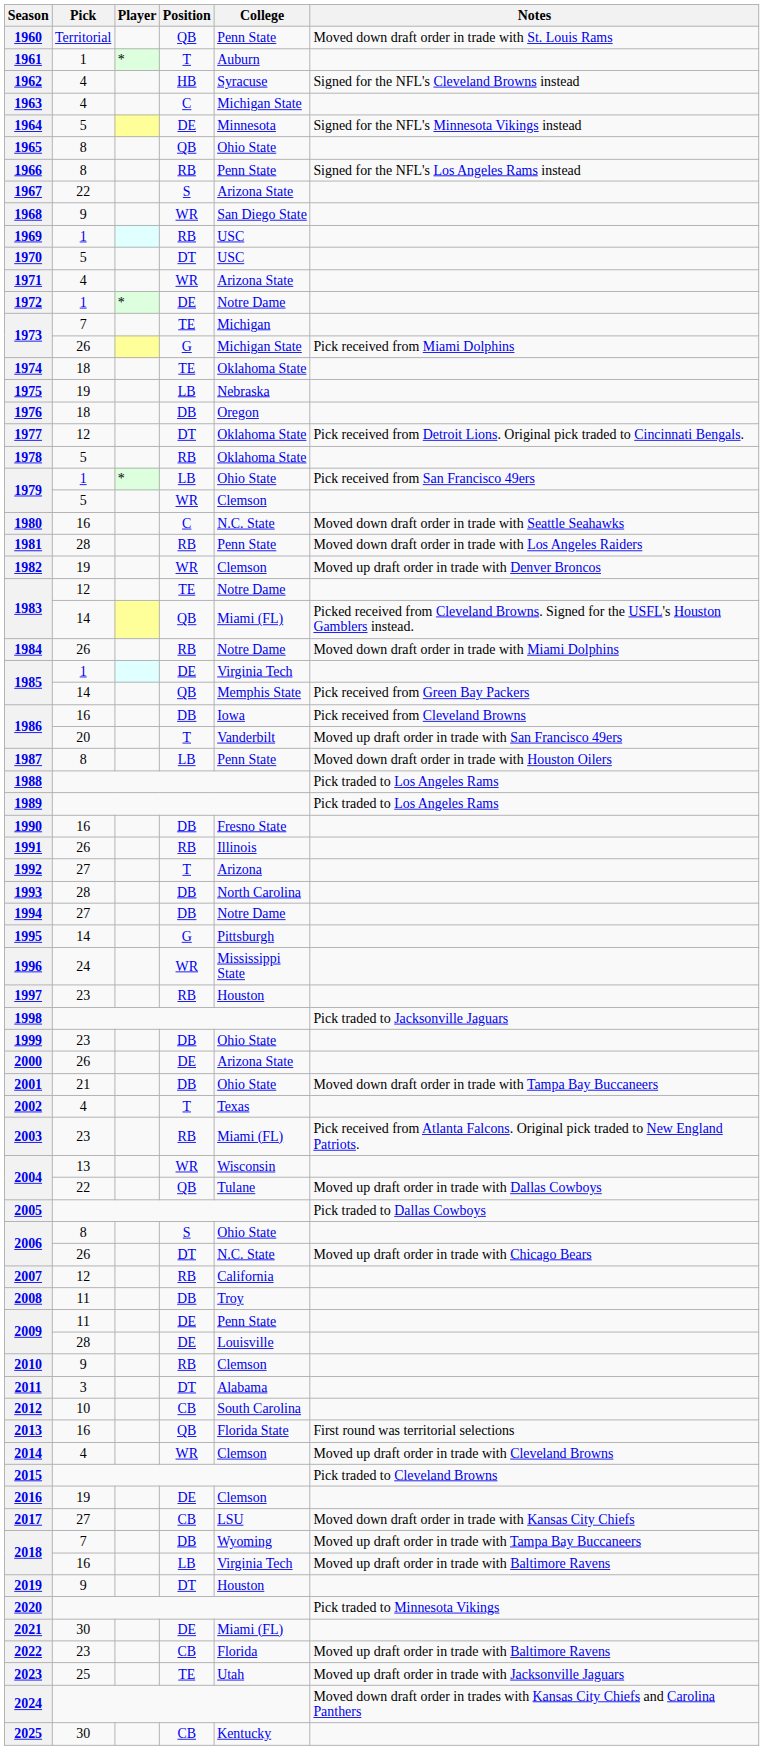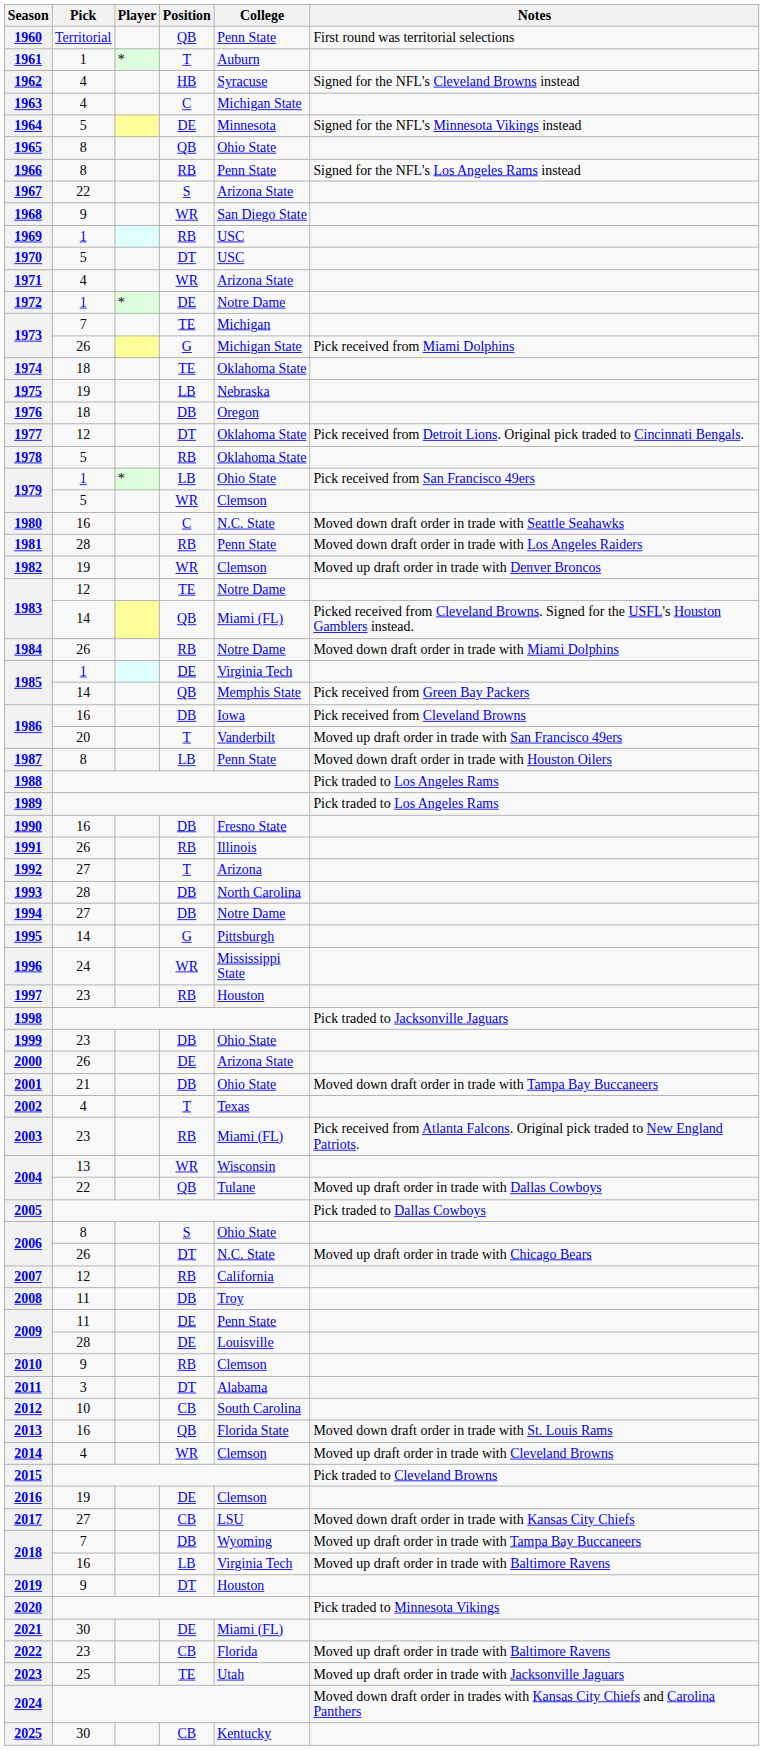 <table class="wikitable sortable">
 <tr>
 <th scope="col">Season</th>
 <th scope="col">Pick</th>
 <th scope="col">Player</th>
 <th scope="col">Position</th>
 <th scope="col">College</th>
 <th scope="col" class= "unsortable">Notes</th>
 </tr>
 <tr>
 <th scope="row"><a href='#'>1960</a></th>
 <td align="center"><a href='#'>Territorial</a></td>
 <td></td>
 <td align="center"><a href='#'>QB</a></td>
 <td><a href='#'>Penn State</a></td>
-<td>Moved down draft order in trade with <a href='#'>St. Louis Rams</a></td>
+<td>First round was territorial selections</td>
 </tr>
 <tr>
 <th scope="row"><a href='#'>1961</a></th>
 <td align="center">1</td>
 <td style="background-color:#DDFFDD">*</td>
 <td align="center"><a href='#'>T</a></td>
 <td><a href='#'>Auburn</a></td>
 <td></td>
 </tr>
 <tr>
 <th scope="row"><a href='#'>1962</a></th>
 <td align="center">4</td>
 <td></td>
 <td align="center"><a href='#'>HB</a></td>
 <td><a href='#'>Syracuse</a></td>
 <td>Signed for the NFL's <a href='#'>Cleveland Browns</a> instead</td>
 </tr>
 <tr>
 <th scope="row"><a href='#'>1963</a></th>
 <td align="center">4</td>
 <td></td>
 <td align="center"><a href='#'>C</a></td>
 <td><a href='#'>Michigan State</a></td>
 <td></td>
 </tr>
 <tr>
 <th scope="row"><a href='#'>1964</a></th>
 <td align="center">5</td>
 <td style="background-color:#FFFF99"></td>
 <td align="center"><a href='#'>DE</a></td>
 <td><a href='#'>Minnesota</a></td>
 <td>Signed for the NFL's <a href='#'>Minnesota Vikings</a> instead</td>
 </tr>
 <tr>
 <th scope="row"><a href='#'>1965</a></th>
 <td align="center">8</td>
 <td></td>
 <td align="center"><a href='#'>QB</a></td>
 <td><a href='#'>Ohio State</a></td>
 <td></td>
 </tr>
 <tr>
 <th scope="row"><a href='#'>1966</a></th>
 <td align="center">8</td>
 <td></td>
 <td align="center"><a href='#'>RB</a></td>
 <td><a href='#'>Penn State</a></td>
 <td>Signed for the NFL's <a href='#'>Los Angeles Rams</a> instead</td>
 </tr>
 <tr>
 <th scope="row"><a href='#'>1967</a></th>
 <td align="center">22</td>
 <td></td>
 <td align="center"><a href='#'>S</a></td>
 <td><a href='#'>Arizona State</a></td>
 <td></td>
 </tr>
 <tr>
 <th scope="row"><a href='#'>1968</a></th>
 <td align="center">9</td>
 <td></td>
 <td align="center"><a href='#'>WR</a></td>
 <td><a href='#'>San Diego State</a></td>
 <td></td>
 </tr>
 <tr>
 <th scope="row"><a href='#'>1969</a></th>
 <td align="center"><a href='#'>1</a></td>
 <td style="background-color:#E0FFFF"></td>
 <td align="center"><a href='#'>RB</a></td>
 <td><a href='#'>USC</a></td>
 <td></td>
 </tr>
 <tr>
 <th scope="row"><a href='#'>1970</a></th>
 <td align="center">5</td>
 <td></td>
 <td align="center"><a href='#'>DT</a></td>
 <td><a href='#'>USC</a></td>
 <td></td>
 </tr>
 <tr>
 <th scope="row"><a href='#'>1971</a></th>
 <td align="center">4</td>
 <td></td>
 <td align="center"><a href='#'>WR</a></td>
 <td><a href='#'>Arizona State</a></td>
 <td></td>
 </tr>
 <tr>
 <th scope="row"><a href='#'>1972</a></th>
 <td align="center"><a href='#'>1</a></td>
 <td style="background-color:#DDFFDD">*</td>
 <td align="center"><a href='#'>DE</a></td>
 <td><a href='#'>Notre Dame</a></td>
 <td></td>
 </tr>
 <tr>
 <th scope="rowgroup" rowspan="2"><a href='#'>1973</a></th>
 <td align="center">7</td>
 <td></td>
 <td align="center"><a href='#'>TE</a></td>
 <td><a href='#'>Michigan</a></td>
 <td></td>
 </tr>
 <tr>
 <td align="center">26</td>
 <td style="background-color:#FFFF99"></td>
 <td align="center"><a href='#'>G</a></td>
 <td><a href='#'>Michigan State</a></td>
 <td>Pick received from <a href='#'>Miami Dolphins</a></td>
 </tr>
 <tr>
 <th scope="row"><a href='#'>1974</a></th>
 <td align="center">18</td>
 <td></td>
 <td align="center"><a href='#'>TE</a></td>
 <td><a href='#'>Oklahoma State</a></td>
 <td></td>
 </tr>
 <tr>
 <th scope="row"><a href='#'>1975</a></th>
 <td align="center">19</td>
 <td></td>
 <td align="center"><a href='#'>LB</a></td>
 <td><a href='#'>Nebraska</a></td>
 <td></td>
 </tr>
 <tr>
 <th scope="row"><a href='#'>1976</a></th>
 <td align="center">18</td>
 <td></td>
 <td align="center"><a href='#'>DB</a></td>
 <td><a href='#'>Oregon</a></td>
 <td></td>
 </tr>
 <tr>
 <th scope="row"><a href='#'>1977</a></th>
 <td align="center">12</td>
 <td></td>
 <td align="center"><a href='#'>DT</a></td>
 <td><a href='#'>Oklahoma State</a></td>
 <td>Pick received from <a href='#'>Detroit Lions</a>. Original pick traded to <a href='#'>Cincinnati Bengals</a>.</td>
 </tr>
 <tr>
 <th scope="row"><a href='#'>1978</a></th>
 <td align="center">5</td>
 <td></td>
 <td align="center"><a href='#'>RB</a></td>
 <td><a href='#'>Oklahoma State</a></td>
 <td></td>
 </tr>
 <tr>
 <th scope="rowgroup" rowspan="2"><a href='#'>1979</a></th>
 <td align="center"><a href='#'>1</a></td>
 <td style="background-color:#DDFFDD">*</td>
 <td align="center"><a href='#'>LB</a></td>
 <td><a href='#'>Ohio State</a></td>
 <td>Pick received from <a href='#'>San Francisco 49ers</a></td>
 </tr>
 <tr>
 <td align="center">5</td>
 <td></td>
 <td align="center"><a href='#'>WR</a></td>
 <td><a href='#'>Clemson</a></td>
 <td></td>
 </tr>
 <tr>
 <th scope="row"><a href='#'>1980</a></th>
 <td align="center">16</td>
 <td></td>
 <td align="center"><a href='#'>C</a></td>
 <td><a href='#'>N.C. State</a></td>
 <td>Moved down draft order in trade with <a href='#'>Seattle Seahawks</a></td>
 </tr>
 <tr>
 <th scope="row"><a href='#'>1981</a></th>
 <td align="center">28</td>
 <td></td>
 <td align="center"><a href='#'>RB</a></td>
 <td><a href='#'>Penn State</a></td>
 <td>Moved down draft order in trade with <a href='#'>Los Angeles Raiders</a></td>
 </tr>
 <tr>
 <th scope="row"><a href='#'>1982</a></th>
 <td align="center">19</td>
 <td></td>
 <td align="center"><a href='#'>WR</a></td>
 <td><a href='#'>Clemson</a></td>
 <td>Moved up draft order in trade with <a href='#'>Denver Broncos</a></td>
 </tr>
 <tr>
 <th scope="rowgroup" rowspan="2"><a href='#'>1983</a></th>
 <td align="center">12</td>
 <td></td>
 <td align="center"><a href='#'>TE</a></td>
 <td><a href='#'>Notre Dame</a></td>
 <td></td>
 </tr>
 <tr>
 <td align="center">14</td>
 <td style="background-color:#FFFF99"></td>
 <td align="center"><a href='#'>QB</a></td>
 <td><a href='#'>Miami (FL)</a></td>
 <td>Picked received from <a href='#'>Cleveland Browns</a>. Signed for the <a href='#'>USFL</a>'s <a href='#'>Houston Gamblers</a> instead.</td>
 </tr>
 <tr>
 <th scope="row"><a href='#'>1984</a></th>
 <td align="center">26</td>
 <td></td>
 <td align="center"><a href='#'>RB</a></td>
 <td><a href='#'>Notre Dame</a></td>
 <td>Moved down draft order in trade with <a href='#'>Miami Dolphins</a></td>
 </tr>
 <tr>
 <th scope="rowgroup" rowspan="2"><a href='#'>1985</a></th>
 <td align="center"><a href='#'>1</a></td>
 <td style="background-color:#E0FFFF"></td>
 <td align="center"><a href='#'>DE</a></td>
 <td><a href='#'>Virginia Tech</a></td>
 <td></td>
 </tr>
 <tr>
 <td align="center">14</td>
 <td></td>
 <td align="center"><a href='#'>QB</a></td>
 <td><a href='#'>Memphis State</a></td>
 <td>Pick received from <a href='#'>Green Bay Packers</a></td>
 </tr>
 <tr>
 <th scope="rowgroup" rowspan="2"><a href='#'>1986</a></th>
 <td align="center">16</td>
 <td></td>
 <td align="center"><a href='#'>DB</a></td>
 <td><a href='#'>Iowa</a></td>
 <td>Pick received from <a href='#'>Cleveland Browns</a></td>
 </tr>
 <tr>
 <td align="center">20</td>
 <td></td>
 <td align="center"><a href='#'>T</a></td>
 <td><a href='#'>Vanderbilt</a></td>
 <td>Moved up draft order in trade with <a href='#'>San Francisco 49ers</a></td>
 </tr>
 <tr>
 <th scope="row"><a href='#'>1987</a></th>
 <td align="center">8</td>
 <td></td>
 <td align="center"><a href='#'>LB</a></td>
 <td><a href='#'>Penn State</a></td>
 <td>Moved down draft order in trade with <a href='#'>Houston Oilers</a></td>
 </tr>
 <tr>
 <th scope="row"><a href='#'>1988</a></th>
 <td colspan=4 align="center"><em></em></td>
 <td>Pick traded to <a href='#'>Los Angeles Rams</a></td>
 </tr>
 <tr>
 <th scope="row"><a href='#'>1989</a></th>
 <td colspan=4 align="center"><em></em></td>
 <td>Pick traded to <a href='#'>Los Angeles Rams</a></td>
 </tr>
 <tr>
 <th scope="row"><a href='#'>1990</a></th>
 <td align="center">16</td>
 <td></td>
 <td align="center"><a href='#'>DB</a></td>
 <td><a href='#'>Fresno State</a></td>
 <td></td>
 </tr>
 <tr>
 <th scope="row"><a href='#'>1991</a></th>
 <td align="center">26</td>
 <td></td>
 <td align="center"><a href='#'>RB</a></td>
 <td><a href='#'>Illinois</a></td>
 <td></td>
 </tr>
 <tr>
 <th scope="row"><a href='#'>1992</a></th>
 <td align="center">27</td>
 <td></td>
 <td align="center"><a href='#'>T</a></td>
 <td><a href='#'>Arizona</a></td>
 <td></td>
 </tr>
 <tr>
 <th scope="row"><a href='#'>1993</a></th>
 <td align="center">28</td>
 <td></td>
 <td align="center"><a href='#'>DB</a></td>
 <td><a href='#'>North Carolina</a></td>
 <td></td>
 </tr>
 <tr>
 <th scope="row"><a href='#'>1994</a></th>
 <td align="center">27</td>
 <td></td>
 <td align="center"><a href='#'>DB</a></td>
 <td><a href='#'>Notre Dame</a></td>
 <td></td>
 </tr>
 <tr>
 <th scope="row"><a href='#'>1995</a></th>
 <td align="center">14</td>
 <td></td>
 <td align="center"><a href='#'>G</a></td>
 <td><a href='#'>Pittsburgh</a></td>
 <td></td>
 </tr>
 <tr>
 <th scope="row"><a href='#'>1996</a></th>
 <td align="center">24</td>
 <td></td>
 <td align="center"><a href='#'>WR</a></td>
 <td><a href='#'>Mississippi State</a></td>
 <td></td>
 </tr>
 <tr>
 <th scope="row"><a href='#'>1997</a></th>
 <td align="center">23</td>
 <td></td>
 <td align="center"><a href='#'>RB</a></td>
 <td><a href='#'>Houston</a></td>
 <td></td>
 </tr>
 <tr>
 <th scope="row"><a href='#'>1998</a></th>
 <td colspan=4 align="center"><em></em></td>
 <td>Pick traded to <a href='#'>Jacksonville Jaguars</a></td>
 </tr>
 <tr>
 <th scope="row"><a href='#'>1999</a></th>
 <td align="center">23</td>
 <td></td>
 <td align="center"><a href='#'>DB</a></td>
 <td><a href='#'>Ohio State</a></td>
 <td></td>
 </tr>
 <tr>
 <th scope="row"><a href='#'>2000</a></th>
 <td align="center">26</td>
 <td></td>
 <td align="center"><a href='#'>DE</a></td>
 <td><a href='#'>Arizona State</a></td>
 <td></td>
 </tr>
 <tr>
 <th scope="row"><a href='#'>2001</a></th>
 <td align="center">21</td>
 <td></td>
 <td align="center"><a href='#'>DB</a></td>
 <td><a href='#'>Ohio State</a></td>
 <td>Moved down draft order in trade with <a href='#'>Tampa Bay Buccaneers</a></td>
 </tr>
 <tr>
 <th scope="row"><a href='#'>2002</a></th>
 <td align="center">4</td>
 <td></td>
 <td align="center"><a href='#'>T</a></td>
 <td><a href='#'>Texas</a></td>
 <td></td>
 </tr>
 <tr>
 <th scope="row"><a href='#'>2003</a></th>
 <td align="center">23</td>
 <td></td>
 <td align="center"><a href='#'>RB</a></td>
 <td><a href='#'>Miami (FL)</a></td>
 <td>Pick received from <a href='#'>Atlanta Falcons</a>. Original pick traded to <a href='#'>New England Patriots</a>.</td>
 </tr>
 <tr>
 <th scope="rowgroup" rowspan="2"><a href='#'>2004</a></th>
 <td align="center">13</td>
 <td></td>
 <td align="center"><a href='#'>WR</a></td>
 <td><a href='#'>Wisconsin</a></td>
 <td></td>
 </tr>
 <tr>
 <td align="center">22</td>
 <td></td>
 <td align="center"><a href='#'>QB</a></td>
 <td><a href='#'>Tulane</a></td>
 <td>Moved up draft order in trade with <a href='#'>Dallas Cowboys</a></td>
 </tr>
 <tr>
 <th scope="row"><a href='#'>2005</a></th>
 <td colspan=4 align="center"><em></em></td>
 <td>Pick traded to <a href='#'>Dallas Cowboys</a></td>
 </tr>
 <tr>
 <th scope="rowgroup" rowspan="2"><a href='#'>2006</a></th>
 <td align="center">8</td>
 <td></td>
 <td align="center"><a href='#'>S</a></td>
 <td><a href='#'>Ohio State</a></td>
 <td></td>
 </tr>
 <tr>
 <td align="center">26</td>
 <td></td>
 <td align="center"><a href='#'>DT</a></td>
 <td><a href='#'>N.C. State</a></td>
 <td>Moved up draft order in trade with <a href='#'>Chicago Bears</a></td>
 </tr>
 <tr>
 <th scope="row"><a href='#'>2007</a></th>
 <td align="center">12</td>
 <td></td>
 <td align="center"><a href='#'>RB</a></td>
 <td><a href='#'>California</a></td>
 <td></td>
 </tr>
 <tr>
 <th scope="row"><a href='#'>2008</a></th>
 <td align="center">11</td>
 <td></td>
 <td align="center"><a href='#'>DB</a></td>
 <td><a href='#'>Troy</a></td>
 <td></td>
 </tr>
 <tr>
 <th scope="rowgroup" rowspan="2"><a href='#'>2009</a></th>
 <td align="center">11</td>
 <td></td>
 <td align="center"><a href='#'>DE</a></td>
 <td><a href='#'>Penn State</a></td>
 <td></td>
 </tr>
 <tr>
 <td align="center">28</td>
 <td></td>
 <td align="center"><a href='#'>DE</a></td>
 <td><a href='#'>Louisville</a></td>
 <td></td>
 </tr>
 <tr>
 <th scope="row"><a href='#'>2010</a></th>
 <td align="center">9</td>
 <td></td>
 <td align="center"><a href='#'>RB</a></td>
 <td><a href='#'>Clemson</a></td>
 <td></td>
 </tr>
 <tr>
 <th scope="row"><a href='#'>2011</a></th>
 <td align="center">3</td>
 <td></td>
 <td align="center"><a href='#'>DT</a></td>
 <td><a href='#'>Alabama</a></td>
 <td></td>
 </tr>
 <tr>
 <th scope="row"><a href='#'>2012</a></th>
 <td align="center">10</td>
 <td></td>
 <td align="center"><a href='#'>CB</a></td>
 <td><a href='#'>South Carolina</a></td>
 <td></td>
 </tr>
 <tr>
 <th scope="row"><a href='#'>2013</a></th>
 <td align="center">16</td>
 <td></td>
 <td align="center"><a href='#'>QB</a></td>
 <td><a href='#'>Florida State</a></td>
-<td>First round was territorial selections</td>
+<td>Moved down draft order in trade with <a href='#'>St. Louis Rams</a></td>
 </tr>
 <tr>
 <th scope="row"><a href='#'>2014</a></th>
 <td align="center">4</td>
 <td></td>
 <td align="center"><a href='#'>WR</a></td>
 <td><a href='#'>Clemson</a></td>
 <td>Moved up draft order in trade with <a href='#'>Cleveland Browns</a></td>
 </tr>
 <tr>
 <th scope="row"><a href='#'>2015</a></th>
 <td colspan=4 align="center"><em></em></td>
 <td>Pick traded to <a href='#'>Cleveland Browns</a></td>
 </tr>
 <tr>
 <th scope="row"><a href='#'>2016</a></th>
 <td align="center">19</td>
 <td></td>
 <td align="center"><a href='#'>DE</a></td>
 <td><a href='#'>Clemson</a></td>
 <td></td>
 </tr>
 <tr>
 <th scope="row"><a href='#'>2017</a></th>
 <td align="center">27</td>
 <td></td>
 <td align="center"><a href='#'>CB</a></td>
 <td><a href='#'>LSU</a></td>
 <td>Moved down draft order in trade with <a href='#'>Kansas City Chiefs</a></td>
 </tr>
 <tr>
 <th scope="rowgroup" rowspan="2"><a href='#'>2018</a></th>
 <td align="center">7</td>
 <td></td>
 <td align="center"><a href='#'>DB</a></td>
 <td><a href='#'>Wyoming</a></td>
 <td>Moved up draft order in trade with <a href='#'>Tampa Bay Buccaneers</a></td>
 </tr>
 <tr>
 <td align="center">16</td>
 <td></td>
 <td align="center"><a href='#'>LB</a></td>
 <td><a href='#'>Virginia Tech</a></td>
 <td>Moved up draft order in trade with <a href='#'>Baltimore Ravens</a></td>
 </tr>
 <tr>
 <th scope="row"><a href='#'>2019</a></th>
 <td align="center">9</td>
 <td></td>
 <td align="center"><a href='#'>DT</a></td>
 <td><a href='#'>Houston</a></td>
 <td></td>
 </tr>
 <tr>
 <th scope="row"><a href='#'>2020</a></th>
 <td colspan=4 align="center"><em></em></td>
 <td>Pick traded to <a href='#'>Minnesota Vikings</a></td>
 </tr>
 <tr>
 <th scope="row"><a href='#'>2021</a></th>
 <td align="center">30</td>
 <td></td>
 <td align="center"><a href='#'>DE</a></td>
 <td><a href='#'>Miami (FL)</a></td>
 <td></td>
 </tr>
 <tr>
 <th scope="row"><a href='#'>2022</a></th>
 <td align="center">23</td>
 <td></td>
 <td align="center"><a href='#'>CB</a></td>
 <td><a href='#'>Florida</a></td>
 <td>Moved up draft order in trade with <a href='#'>Baltimore Ravens</a></td>
 </tr>
 <tr>
 <th scope="row"><a href='#'>2023</a></th>
 <td align="center">25</td>
 <td></td>
 <td align="center"><a href='#'>TE</a></td>
 <td><a href='#'>Utah</a></td>
 <td>Moved up draft order in trade with <a href='#'>Jacksonville Jaguars</a></td>
 </tr>
 <tr>
 <th scope="row"><a href='#'>2024</a></th>
 <td colspan=4 align="center"><em></em></td>
 <td>Moved down draft order in trades with <a href='#'>Kansas City Chiefs</a> and <a href='#'>Carolina Panthers</a></td>
 </tr>
 <tr>
 <th scope="row"><a href='#'>2025</a></th>
 <td align="center">30</td>
 <td></td>
 <td align="center"><a href='#'>CB</a></td>
 <td><a href='#'>Kentucky</a></td>
 <td></td>
 </tr>
 </table>
